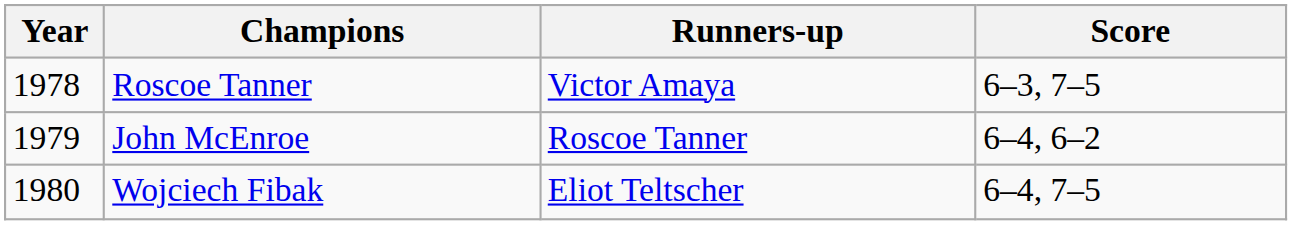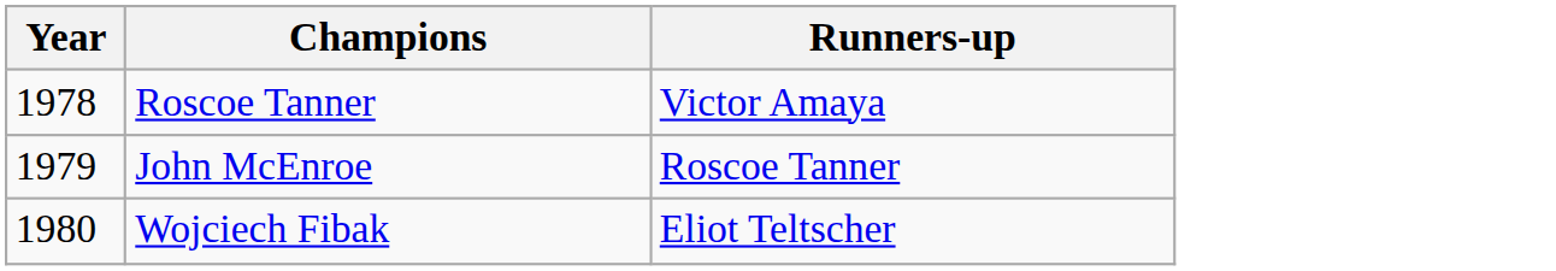 <table class="wikitable">
 <tr>
 <th style="width:40px">Year</th>
 <th style="width:200px">Champions</th>
 <th style="width:200px">Runners-up</th>
-<th style="width:140px" class="unsortable">Score</th>
 </tr>
 <tr>
 <td>1978</td>
 <td>  <a href='#'>Roscoe Tanner</a></td>
 <td>  <a href='#'>Victor Amaya</a></td>
-<td>6–3, 7–5</td>
 </tr>
 <tr>
 <td>1979</td>
 <td>  <a href='#'>John McEnroe</a></td>
 <td>  <a href='#'>Roscoe Tanner</a></td>
-<td>6–4, 6–2</td>
 </tr>
 <tr>
 <td>1980</td>
 <td>  <a href='#'>Wojciech Fibak</a></td>
 <td>  <a href='#'>Eliot Teltscher</a></td>
-<td>6–4, 7–5</td>
 </tr>
 </table>
